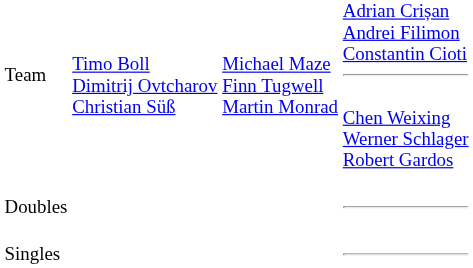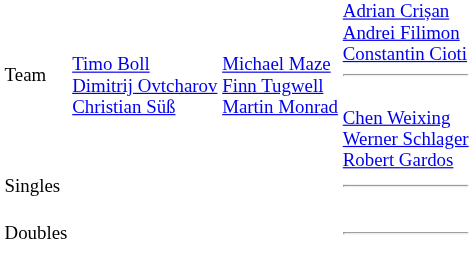 <table>
 <tr>
 <td>Team</td>
 <td><br><a href='#'>Timo Boll</a><br><a href='#'>Dimitrij Ovtcharov</a><br><a href='#'>Christian Süß</a></td>
 <td><br><a href='#'>Michael Maze</a><br><a href='#'>Finn Tugwell</a><br><a href='#'>Martin Monrad</a></td>
 <td><br><a href='#'>Adrian Crișan</a><br><a href='#'>Andrei Filimon</a><br><a href='#'>Constantin Cioti</a><hr><br><a href='#'>Chen Weixing</a><br><a href='#'>Werner Schlager</a><br><a href='#'>Robert Gardos</a></td>
 </tr>
 <tr>
+<td>Singles</td>
+<td></td>
+<td></td>
+<td><hr></td>
+</tr>
+<tr>
 <td>Doubles</td>
 <td><br></td>
 <td><br></td>
 <td><br><hr><br></td>
 </tr>
-<tr>
-<td>Singles</td>
-<td></td>
-<td></td>
-<td><hr></td>
-</tr>
 </table>
